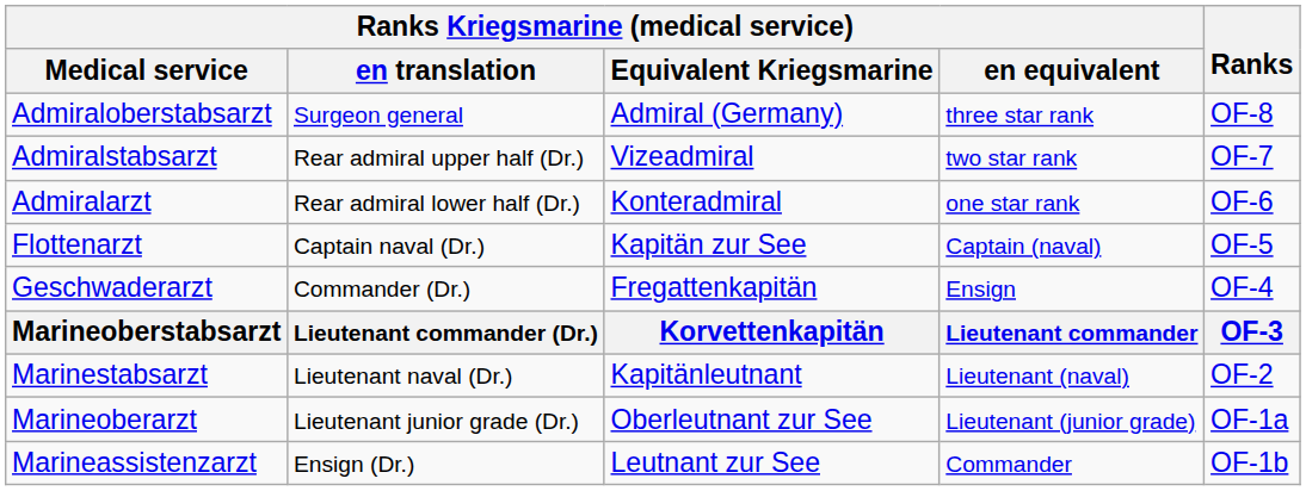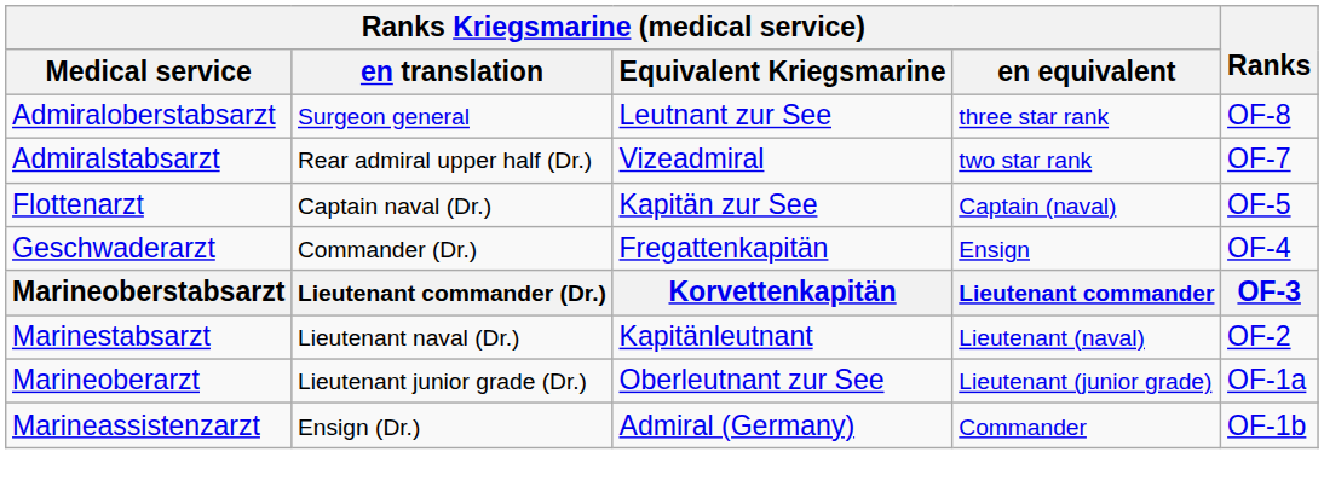 <table class="wikitable">
 <tr>
 <th colspan="4">Ranks <a href='#'>Kriegsmarine</a> (medical service)</th>
 <th rowspan="2"><br>Ranks</th>
 </tr>
 <tr align="center">
 <th>Medical service</th>
 <th><a href='#'>en</a> translation</th>
 <th>Equivalent Kriegsmarine</th>
 <th>en equivalent</th>
 </tr>
 <tr>
 <td><a href='#'>Admiraloberstabsarzt</a></td>
 <td><small><a href='#'>Surgeon general</a></small></td>
-<td><a href='#'>Admiral (Germany)</a></td>
+<td><a href='#'>Leutnant zur See</a></td>
 <td><small><a href='#'>three star rank</a></small></td>
 <td><a href='#'>OF-8</a></td>
 </tr>
 <tr>
 <td><a href='#'>Admiralstabsarzt</a></td>
 <td><small>Rear admiral upper half (Dr.)</small></td>
 <td><a href='#'>Vizeadmiral</a></td>
 <td><small><a href='#'>two star rank</a></small></td>
 <td><a href='#'>OF-7</a></td>
-</tr>
-<tr>
-<td><a href='#'>Admiralarzt</a></td>
-<td><small>Rear admiral lower half (Dr.)</small></td>
-<td><a href='#'>Konteradmiral</a></td>
-<td><small><a href='#'>one star rank</a></small></td>
-<td><a href='#'>OF-6</a></td>
 </tr>
 <tr>
 <td><a href='#'>Flottenarzt</a></td>
 <td><small>Captain naval (Dr.)</small></td>
 <td><a href='#'>Kapitän zur See</a></td>
 <td><small><a href='#'>Captain (naval)</a></small></td>
 <td><a href='#'>OF-5</a></td>
 </tr>
 <tr>
 <td><a href='#'>Geschwaderarzt</a></td>
 <td><small>Commander (Dr.)</small></td>
 <td><a href='#'>Fregattenkapitän</a></td>
 <td><small><a href='#'>Ensign</a></small></td>
 <td><a href='#'>OF-4</a></td>
 </tr>
 <tr>
 <th><span><strong>Marineoberstabsarzt</strong></span></th>
 <th><small>Lieutenant commander (Dr.)</small></th>
 <th><a href='#'>Korvettenkapitän</a></th>
 <th><small><a href='#'>Lieutenant commander</a></small></th>
 <th><a href='#'>OF-3</a></th>
 </tr>
 <tr>
 <td><a href='#'>Marinestabsarzt</a></td>
 <td><small>Lieutenant naval (Dr.)</small></td>
 <td><a href='#'>Kapitänleutnant</a></td>
 <td><small><a href='#'>Lieutenant (naval)</a></small></td>
 <td><a href='#'>OF-2</a></td>
 </tr>
 <tr>
 <td><a href='#'>Marineoberarzt</a></td>
 <td><small> Lieutenant junior grade (Dr.)</small></td>
 <td><a href='#'>Oberleutnant zur See</a></td>
 <td><small><a href='#'>Lieutenant (junior grade)</a></small></td>
 <td><a href='#'>OF-1a</a></td>
 </tr>
 <tr>
 <td><a href='#'>Marineassistenzarzt</a></td>
 <td><small>Ensign (Dr.)</small></td>
-<td><a href='#'>Leutnant zur See</a></td>
+<td><a href='#'>Admiral (Germany)</a></td>
 <td><small><a href='#'>Commander</a></small></td>
 <td><a href='#'>OF-1b</a></td>
 </tr>
 </table>
